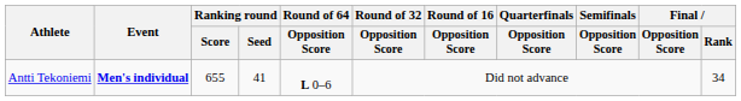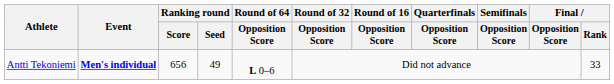 <table class="wikitable" style="font-size:90%; text-align:center">
 <tr>
 <th rowspan=2>Athlete</th>
 <th rowspan=2>Event</th>
 <th colspan="2">Ranking round</th>
 <th>Round of 64</th>
 <th>Round of 32</th>
 <th>Round of 16</th>
 <th>Quarterfinals</th>
 <th>Semifinals</th>
 <th colspan="2">Final / </th>
 </tr>
 <tr style="font-size:95%">
 <th>Score</th>
 <th>Seed</th>
 <th>Opposition<br>Score</th>
 <th>Opposition<br>Score</th>
 <th>Opposition<br>Score</th>
 <th>Opposition<br>Score</th>
 <th>Opposition<br>Score</th>
 <th>Opposition<br>Score</th>
 <th>Rank</th>
 </tr>
 <tr align=center>
 <td align=left><a href='#'>Antti Tekoniemi</a></td>
 <td align=left><strong><a href='#'>Men's individual</a></strong></td>
-<td>655</td>
-<td>41</td>
+<td>656</td>
+<td>49</td>
 <td><br><strong>L</strong> 0–6</td>
 <td colspan=5>Did not advance</td>
-<td>34</td>
+<td>33</td>
 </tr>
 </table>
